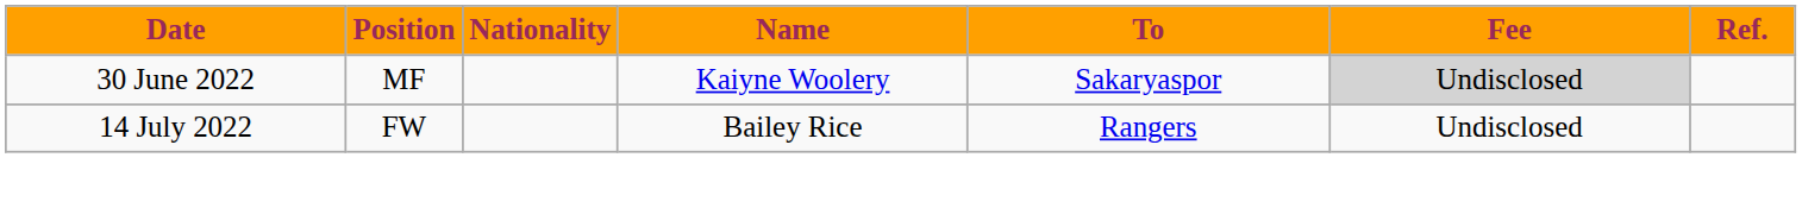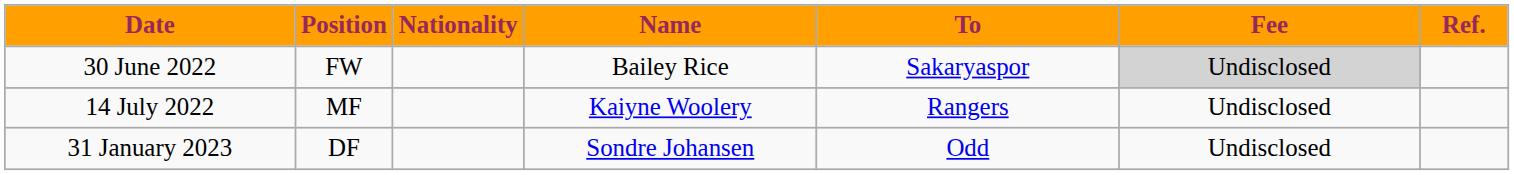 <table class="wikitable"  style="text-align:center; font-size:90%; ">
 <tr>
 <th style="background:#ffa000; color:#98285c; width:200px;">Date</th>
 <th style="background:#ffa000; color:#98285c; width:50px;">Position</th>
 <th style="background:#ffa000; color:#98285c; width:50px;">Nationality</th>
 <th style="background:#ffa000; color:#98285c; width:200px;">Name</th>
 <th style="background:#ffa000; color:#98285c; width:200px;">To</th>
 <th style="background:#ffa000; color:#98285c; width:200px;">Fee</th>
 <th style="background:#ffa000; color:#98285c; width:50px;">Ref.</th>
 </tr>
 <tr>
 <td>30 June 2022</td>
-<td>MF</td>
+<td>FW</td>
 <td></td>
-<td><a href='#'>Kaiyne Woolery</a></td>
+<td>Bailey Rice</td>
 <td><a href='#'>Sakaryaspor</a></td>
 <td style="background: lightgrey;">Undisclosed</td>
 <td></td>
 </tr>
 <tr>
 <td>14 July 2022</td>
-<td>FW</td>
+<td>MF</td>
 <td></td>
-<td>Bailey Rice</td>
+<td><a href='#'>Kaiyne Woolery</a></td>
 <td><a href='#'>Rangers</a></td>
 <td>Undisclosed</td>
 <td></td>
 </tr>
+<tr>
+<td>31 January 2023</td>
+<td>DF</td>
+<td></td>
+<td><a href='#'>Sondre Johansen</a></td>
+<td><a href='#'>Odd</a></td>
+<td>Undisclosed</td>
+<td></td>
+</tr>
 </table>
